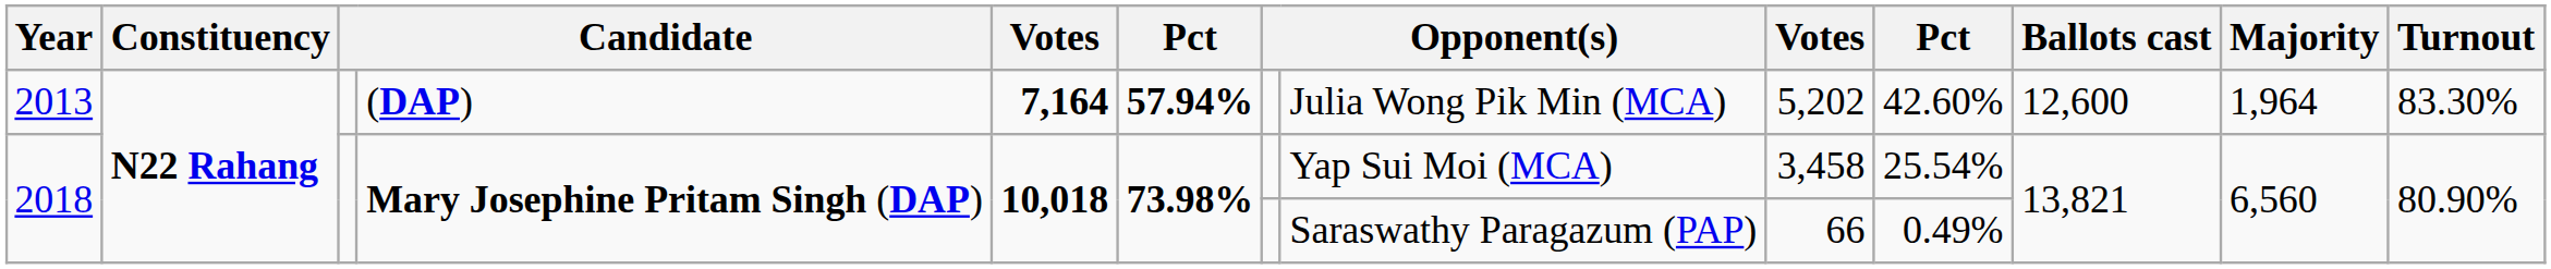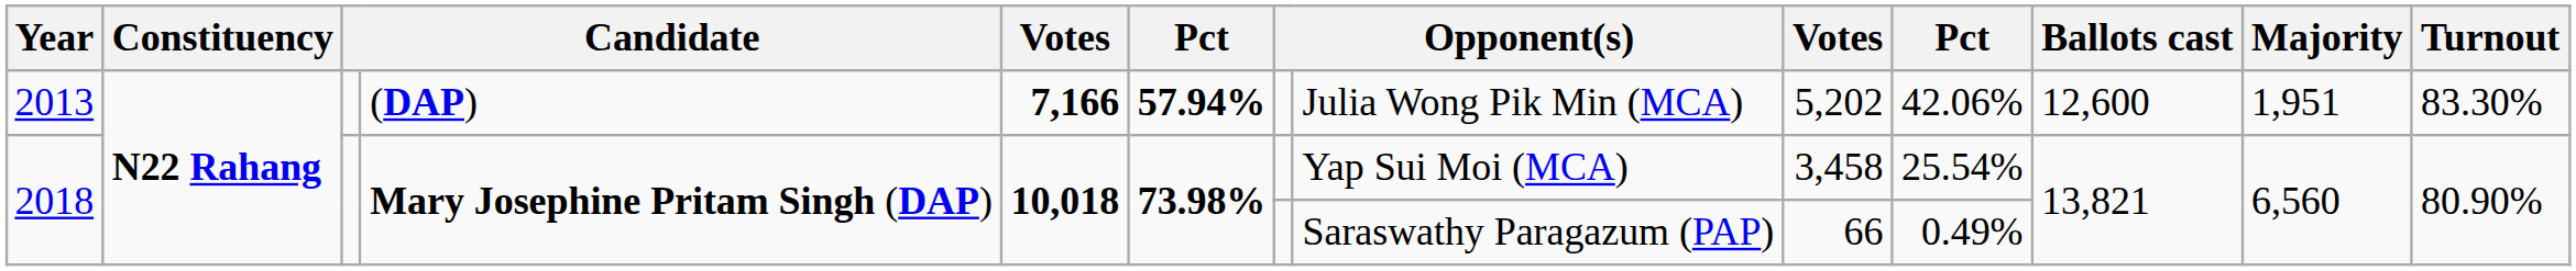 <table class="wikitable" style="margin:0.5em ; font-size:95%">
 <tr>
 <th>Year</th>
 <th>Constituency</th>
 <th colspan=2>Candidate</th>
 <th>Votes</th>
 <th>Pct</th>
 <th colspan=2>Opponent(s)</th>
 <th>Votes</th>
 <th>Pct</th>
 <th>Ballots cast</th>
 <th>Majority</th>
 <th>Turnout</th>
 </tr>
 <tr>
 <td><a href='#'>2013</a></td>
 <td rowspan=3><strong>N22 <a href='#'>Rahang</a></strong></td>
 <td></td>
 <td> (<a href='#'><strong>DAP</strong></a>)</td>
-<td align=right><strong>7,164</strong></td>
+<td align=right><strong>7,166</strong></td>
 <td><strong>57.94%</strong></td>
 <td></td>
 <td>Julia Wong Pik Min (<a href='#'>MCA</a>)</td>
 <td align=right>5,202</td>
-<td>42.60%</td>
+<td>42.06%</td>
 <td>12,600</td>
-<td>1,964</td>
+<td>1,951</td>
 <td>83.30%</td>
 </tr>
 <tr>
 <td rowspan=2><a href='#'>2018</a></td>
 <td rowspan=2 ></td>
 <td rowspan=2><strong>Mary Josephine Pritam Singh</strong> (<a href='#'><strong>DAP</strong></a>)</td>
 <td rowspan=2 align=right><strong>10,018</strong></td>
 <td rowspan=2><strong>73.98%</strong></td>
 <td></td>
 <td>Yap Sui Moi (<a href='#'>MCA</a>)</td>
 <td align=right>3,458</td>
 <td>25.54%</td>
 <td rowspan=2>13,821</td>
 <td rowspan=2>6,560</td>
 <td rowspan=2>80.90%</td>
 </tr>
 <tr>
 <td bgcolor=></td>
 <td>Saraswathy Paragazum (<a href='#'>PAP</a>)</td>
 <td align=right>66</td>
 <td align=right>0.49%</td>
 </tr>
 </table>
